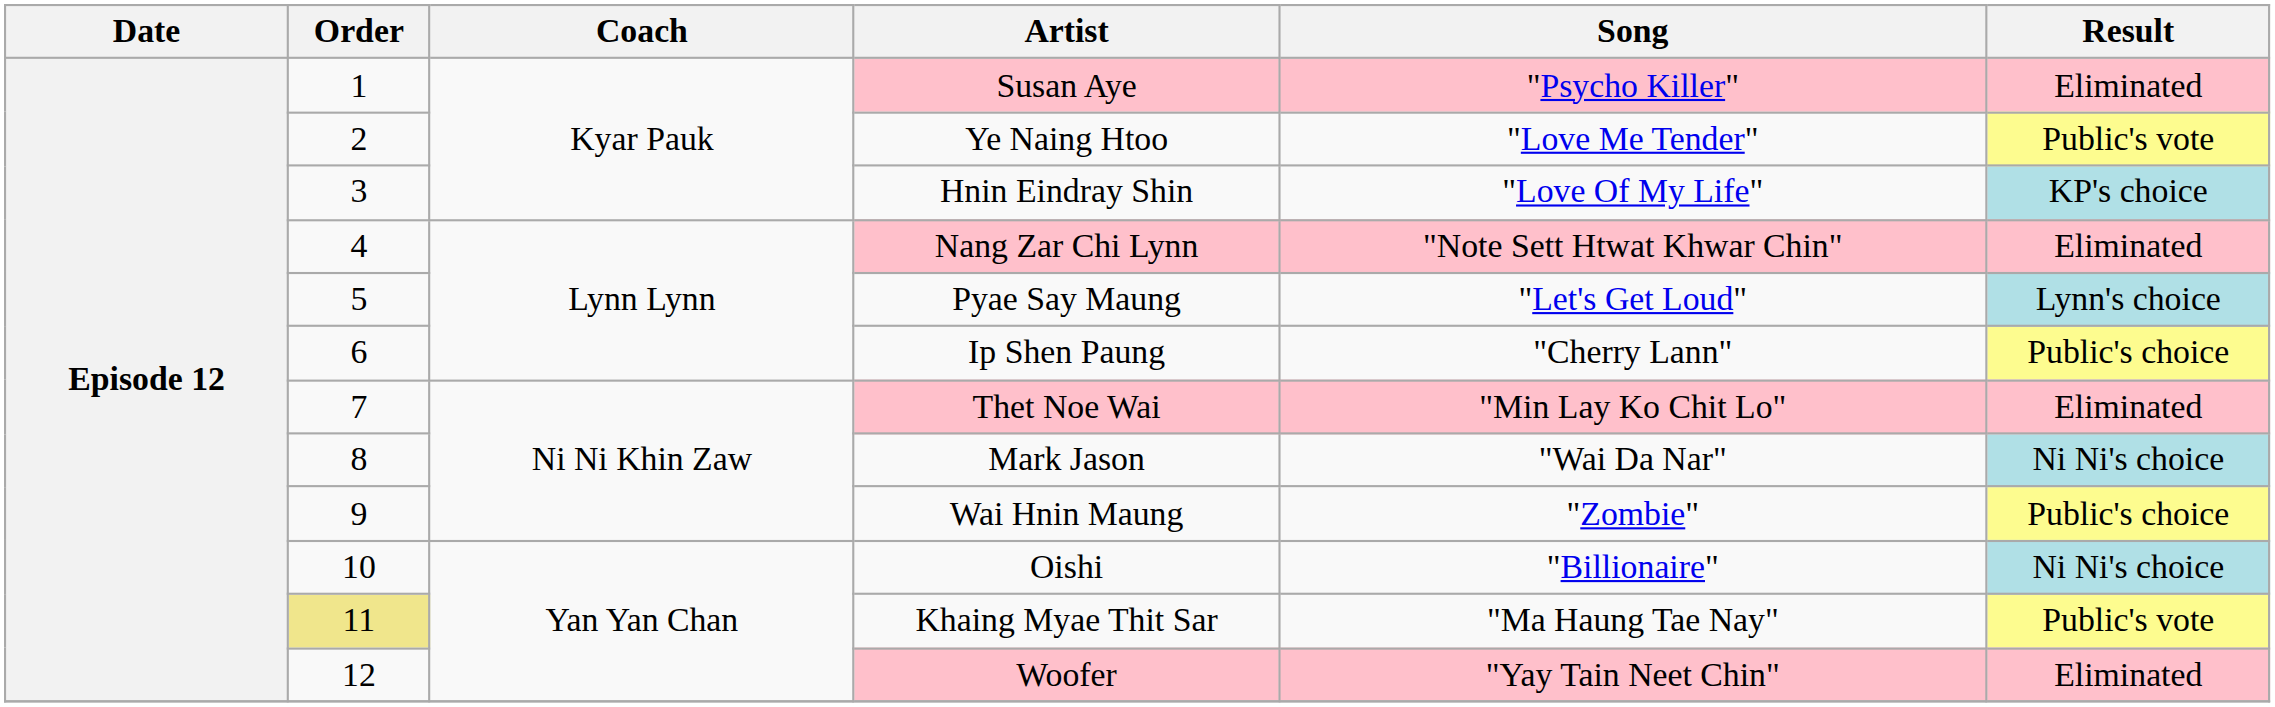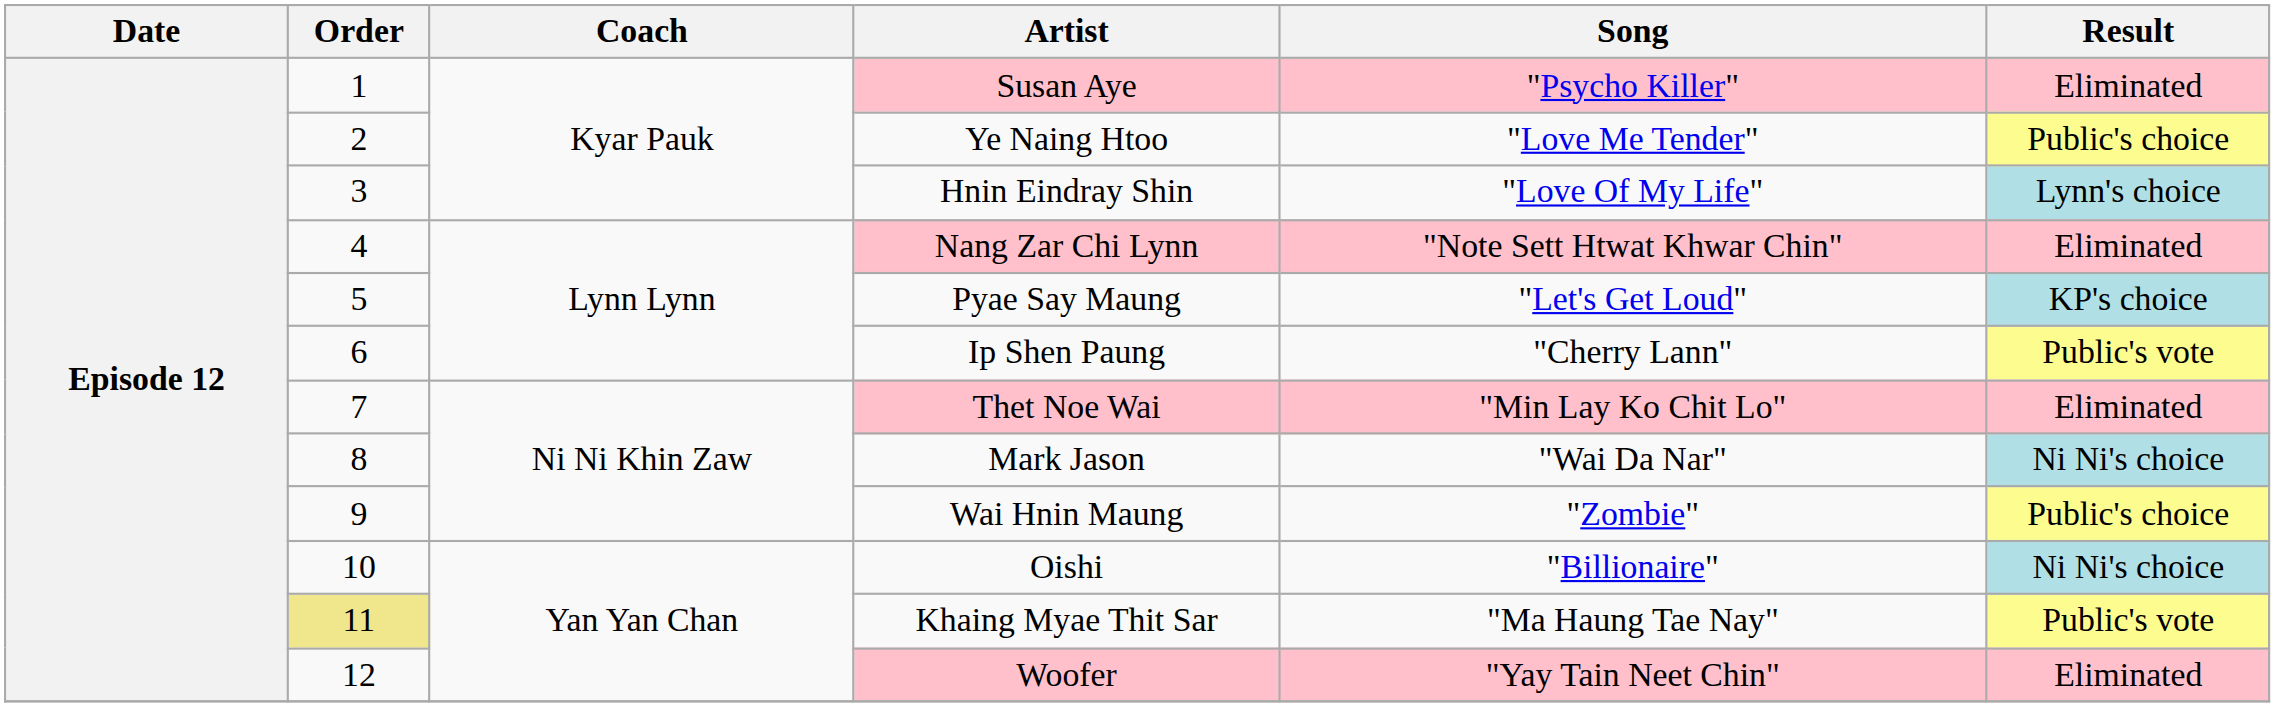 <table class="wikitable" style="text-align:center; width:85%;">
 <tr>
 <th width="10%">Date</th>
 <th width="05%">Order</th>
 <th width="15%">Coach</th>
 <th width="15%">Artist</th>
 <th width="25%">Song</th>
 <th width="10%">Result</th>
 </tr>
 <tr>
 <th rowspan="12" scope="row">Episode 12<br></th>
 <td>1</td>
 <td rowspan="3">Kyar Pauk</td>
 <td style="background:pink;">Susan Aye</td>
 <td style="background:pink;">"<a href='#'>Psycho Killer</a>"</td>
 <td style="background:pink;">Eliminated</td>
 </tr>
 <tr>
 <td>2</td>
 <td>Ye Naing Htoo</td>
 <td>"<a href='#'>Love Me Tender</a>"</td>
-<td style="background:#fdfc8f;">Public's vote</td>
+<td style="background:#fdfc8f;">Public's choice</td>
 </tr>
 <tr>
 <td>3</td>
 <td>Hnin Eindray Shin</td>
 <td>"<a href='#'>Love Of My Life</a>"</td>
-<td style="background:#B0E0E6;">KP's choice</td>
+<td style="background:#B0E0E6;">Lynn's choice</td>
 </tr>
 <tr>
 <td>4</td>
 <td rowspan="3">Lynn Lynn</td>
 <td style="background:pink;">Nang Zar Chi Lynn</td>
 <td style="background:pink;">"Note Sett Htwat Khwar Chin"</td>
 <td style="background:pink;">Eliminated</td>
 </tr>
 <tr>
 <td>5</td>
 <td>Pyae Say Maung</td>
 <td>"<a href='#'>Let's Get Loud</a>"</td>
-<td style="background:#B0E0E6;">Lynn's choice</td>
+<td style="background:#B0E0E6;">KP's choice</td>
 </tr>
 <tr>
 <td>6</td>
 <td>Ip Shen Paung</td>
 <td>"Cherry Lann"</td>
-<td style="background:#fdfc8f;">Public's choice</td>
+<td style="background:#fdfc8f;">Public's vote</td>
 </tr>
 <tr>
 <td>7</td>
 <td rowspan="3">Ni Ni Khin Zaw</td>
 <td style="background:pink;">Thet Noe Wai</td>
 <td style="background:pink;">"Min Lay Ko Chit Lo"</td>
 <td style="background:pink;">Eliminated</td>
 </tr>
 <tr>
 <td>8</td>
 <td>Mark Jason</td>
 <td>"Wai Da Nar"</td>
 <td style="background:#B0E0E6;">Ni Ni's choice</td>
 </tr>
 <tr>
 <td>9</td>
 <td>Wai Hnin Maung</td>
 <td>"<a href='#'>Zombie</a>"</td>
 <td style="background:#fdfc8f;">Public's choice</td>
 </tr>
 <tr>
 <td>10</td>
 <td rowspan="3">Yan Yan Chan</td>
 <td>Oishi</td>
 <td>"<a href='#'>Billionaire</a>"</td>
 <td style="background:#B0E0E6;">Ni Ni's choice</td>
 </tr>
 <tr>
 <td style="background: khaki;">11</td>
 <td>Khaing Myae Thit Sar</td>
 <td>"Ma Haung Tae Nay"</td>
 <td style="background:#fdfc8f;">Public's vote</td>
 </tr>
 <tr>
 <td>12</td>
 <td style="background:pink;">Woofer</td>
 <td style="background:pink;">"Yay Tain Neet Chin"</td>
 <td style="background:pink;">Eliminated</td>
 </tr>
 <tr>
 </tr>
 </table>
